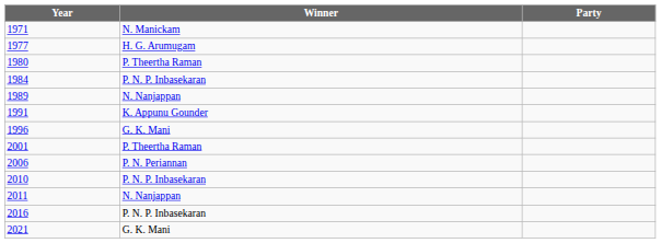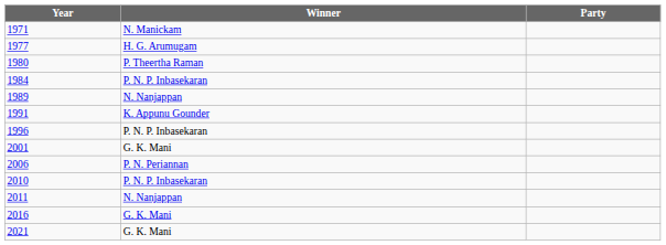 <table class="wikitable" width="50%">
 <tr>
 <th style="background-color:#666666; color:white">Year</th>
 <th style="background-color:#666666; color:white">Winner</th>
 <th style="background-color:#666666; color:white" colspan="2">Party</th>
 </tr>
 <tr>
 <td><a href='#'>1971</a></td>
 <td><a href='#'>N. Manickam</a></td>
 <td></td>
 </tr>
 <tr>
 <td><a href='#'>1977</a></td>
 <td><a href='#'>H. G. Arumugam</a></td>
 <td></td>
 </tr>
 <tr>
 <td><a href='#'>1980</a></td>
 <td><a href='#'>P. Theertha Raman</a></td>
 <td></td>
 </tr>
 <tr>
 <td><a href='#'>1984</a></td>
 <td><a href='#'>P. N. P. Inbasekaran</a></td>
 <td></td>
 </tr>
 <tr>
 <td><a href='#'>1989</a></td>
 <td><a href='#'>N. Nanjappan</a></td>
 <td></td>
 </tr>
 <tr>
 <td><a href='#'>1991</a></td>
 <td><a href='#'>K. Appunu Gounder</a></td>
 <td></td>
 </tr>
 <tr>
 <td><a href='#'>1996</a></td>
-<td><a href='#'>G. K. Mani</a></td>
+<td>P. N. P. Inbasekaran</td>
 <td></td>
 </tr>
 <tr>
 <td><a href='#'>2001</a></td>
-<td><a href='#'>P. Theertha Raman</a></td>
+<td>G. K. Mani</td>
 <td></td>
 </tr>
 <tr>
 <td><a href='#'>2006</a></td>
 <td><a href='#'>P. N. Periannan</a></td>
 <td></td>
 </tr>
 <tr>
 <td><a href='#'>2010</a></td>
 <td><a href='#'>P. N. P. Inbasekaran</a></td>
 <td></td>
 </tr>
 <tr>
 <td><a href='#'>2011</a></td>
 <td><a href='#'>N. Nanjappan</a></td>
 <td></td>
 </tr>
 <tr>
 <td><a href='#'>2016</a></td>
-<td>P. N. P. Inbasekaran</td>
+<td><a href='#'>G. K. Mani</a></td>
 <td></td>
 </tr>
 <tr>
 <td><a href='#'>2021</a></td>
 <td>G. K. Mani</td>
 <td></td>
 </tr>
 </table>
